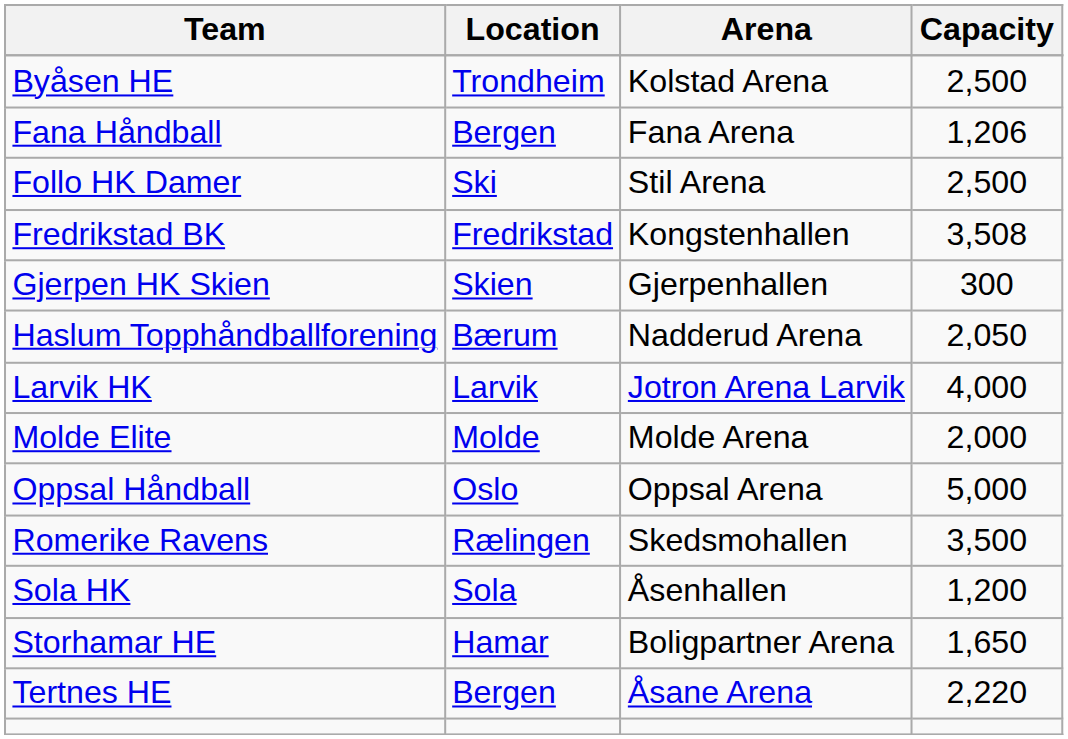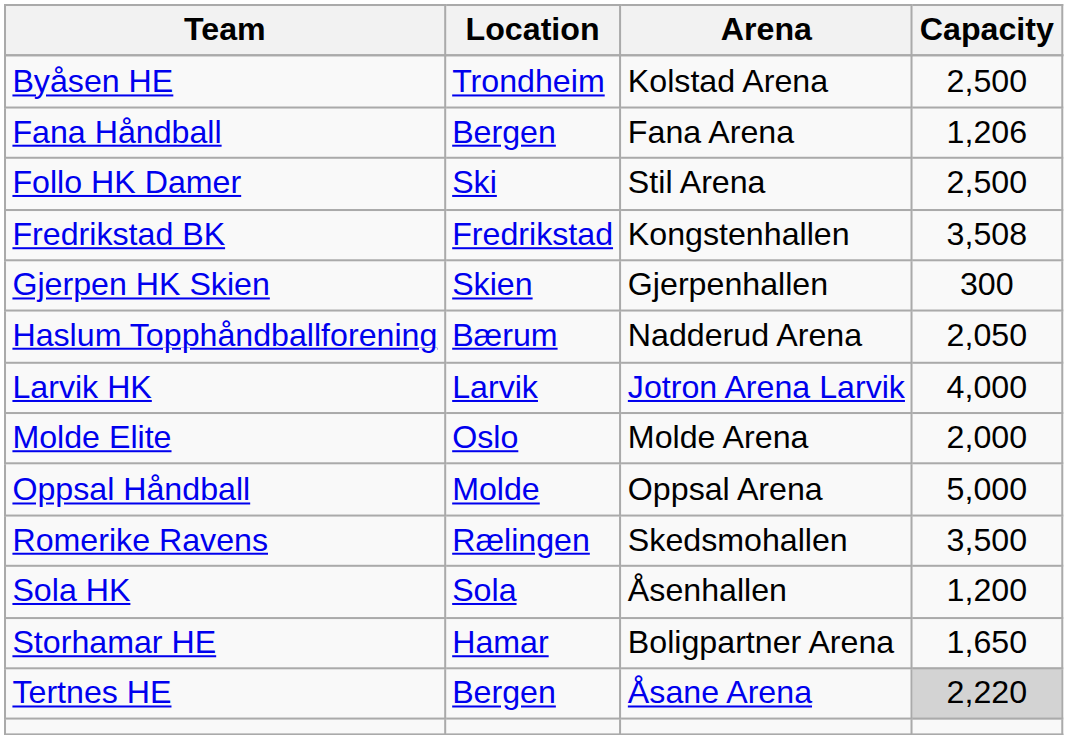 <table class="wikitable sortable" style="text-align: left;">
 <tr>
 <th>Team</th>
 <th>Location</th>
 <th>Arena</th>
 <th>Capacity</th>
 </tr>
 <tr>
 </tr>
 <tr>
 <td><a href='#'>Byåsen HE</a></td>
 <td><a href='#'>Trondheim</a></td>
 <td>Kolstad Arena</td>
 <td style="text-align:center">2,500</td>
 </tr>
 <tr>
 <td><a href='#'>Fana Håndball</a></td>
 <td><a href='#'>Bergen</a></td>
 <td>Fana Arena</td>
 <td style="text-align:center">1,206</td>
 </tr>
 <tr>
 <td><a href='#'>Follo HK Damer</a></td>
 <td><a href='#'>Ski</a></td>
 <td>Stil Arena</td>
 <td align=center>2,500</td>
 </tr>
 <tr>
 <td><a href='#'>Fredrikstad BK</a></td>
 <td><a href='#'>Fredrikstad</a></td>
 <td>Kongstenhallen</td>
 <td style="text-align:center">3,508</td>
 </tr>
 <tr>
 <td><a href='#'>Gjerpen HK Skien</a></td>
 <td><a href='#'>Skien</a></td>
 <td>Gjerpenhallen</td>
 <td align=center>300</td>
 </tr>
 <tr>
 <td><a href='#'>Haslum Topphåndballforening</a></td>
 <td><a href='#'>Bærum</a></td>
 <td>Nadderud Arena</td>
 <td style="text-align:center">2,050</td>
 </tr>
 <tr>
 <td><a href='#'>Larvik HK</a></td>
 <td><a href='#'>Larvik</a></td>
 <td><a href='#'>Jotron Arena Larvik</a></td>
 <td style="text-align:center">4,000</td>
 </tr>
 <tr>
 <td><a href='#'>Molde Elite</a></td>
-<td><a href='#'>Molde</a></td>
+<td><a href='#'>Oslo</a></td>
 <td>Molde Arena</td>
 <td style="text-align:center">2,000</td>
 </tr>
 <tr>
 <td><a href='#'>Oppsal Håndball</a></td>
-<td><a href='#'>Oslo</a></td>
+<td><a href='#'>Molde</a></td>
 <td>Oppsal Arena</td>
 <td align=center>5,000</td>
 </tr>
 <tr>
 <td><a href='#'>Romerike Ravens</a></td>
 <td><a href='#'>Rælingen</a></td>
 <td>Skedsmohallen</td>
 <td style="text-align:center">3,500</td>
 </tr>
 <tr>
 <td><a href='#'>Sola HK</a></td>
 <td><a href='#'>Sola</a></td>
 <td>Åsenhallen</td>
 <td style="text-align:center">1,200</td>
 </tr>
 <tr>
 <td><a href='#'>Storhamar HE</a></td>
 <td><a href='#'>Hamar</a></td>
 <td>Boligpartner Arena</td>
 <td style="text-align:center">1,650</td>
 </tr>
 <tr>
 <td><a href='#'>Tertnes HE</a></td>
 <td><a href='#'>Bergen</a></td>
 <td><a href='#'>Åsane Arena</a></td>
-<td style="text-align:center">2,220</td>
+<td style="background: lightgrey; text-align:center">2,220</td>
 </tr>
 <tr>
 <td></td>
 <td></td>
 <td></td>
 <td style="text-align:center"></td>
 </tr>
 <tr>
 </tr>
 </table>
